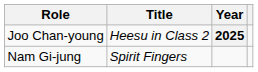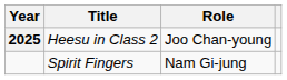 <table class="wikitable plainrowheaders sortable">
 <tr>
+<th scope="col">Year</th>
+<th scope="col">Title</th>
 <th scope="col">Role</th>
-<th scope="col">Title</th>
-<th scope="col">Year</th>
 <th scope="col" class="unsortable"></th>
 </tr>
 <tr>
+<th scope="row">2025</th>
+<td><em>Heesu in Class 2</em></td>
 <td>Joo Chan-young</td>
-<td><em>Heesu in Class 2</em></td>
-<th scope="row">2025</th>
 <td style="text-align:center"></td>
 </tr>
 <tr>
+<td></td>
+<td><em>Spirit Fingers</em></td>
 <td>Nam Gi-jung</td>
-<td><em>Spirit Fingers</em></td>
-<td></td>
 <td style="text-align:center"></td>
 </tr>
 </table>
